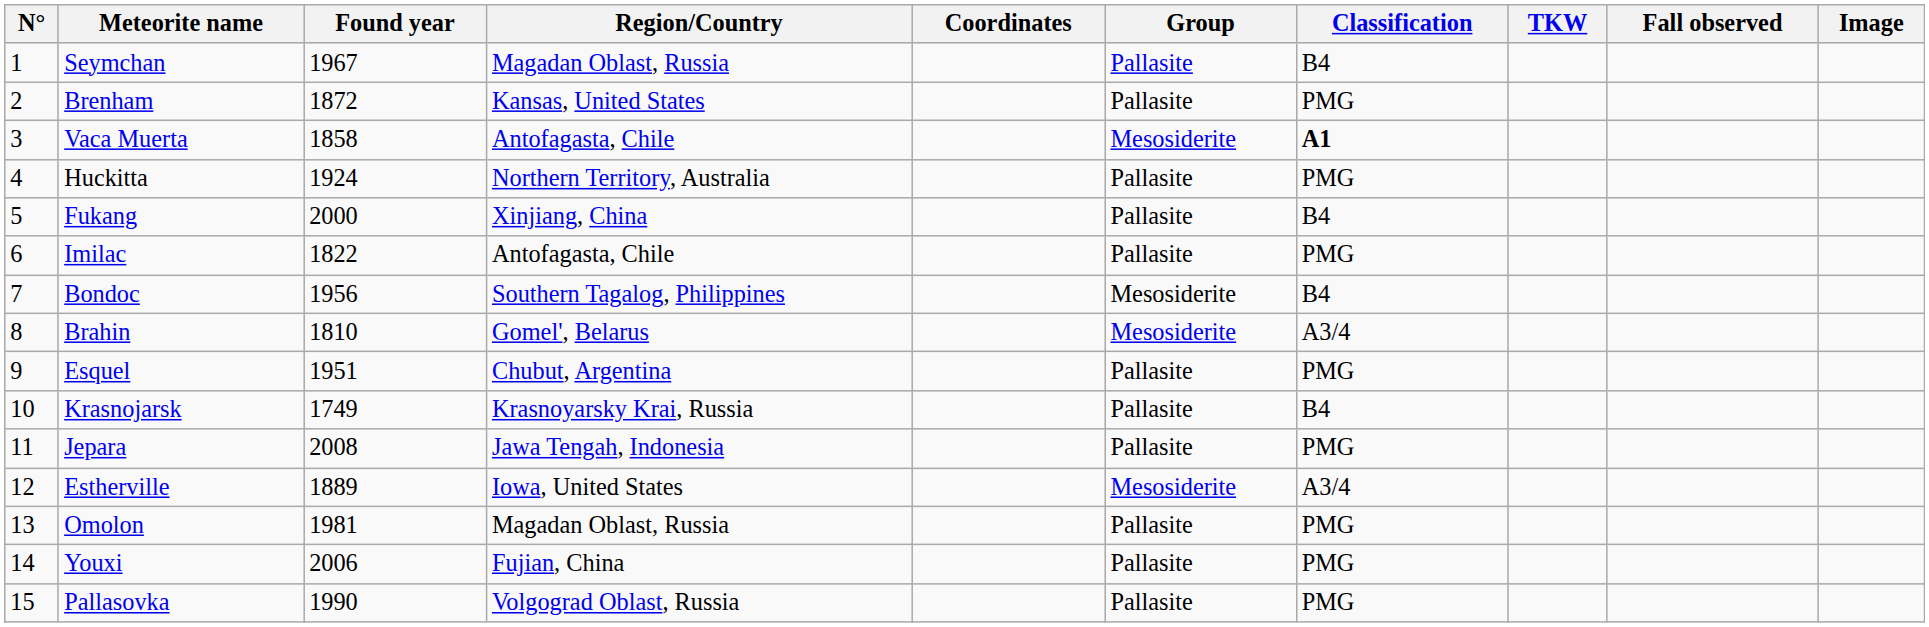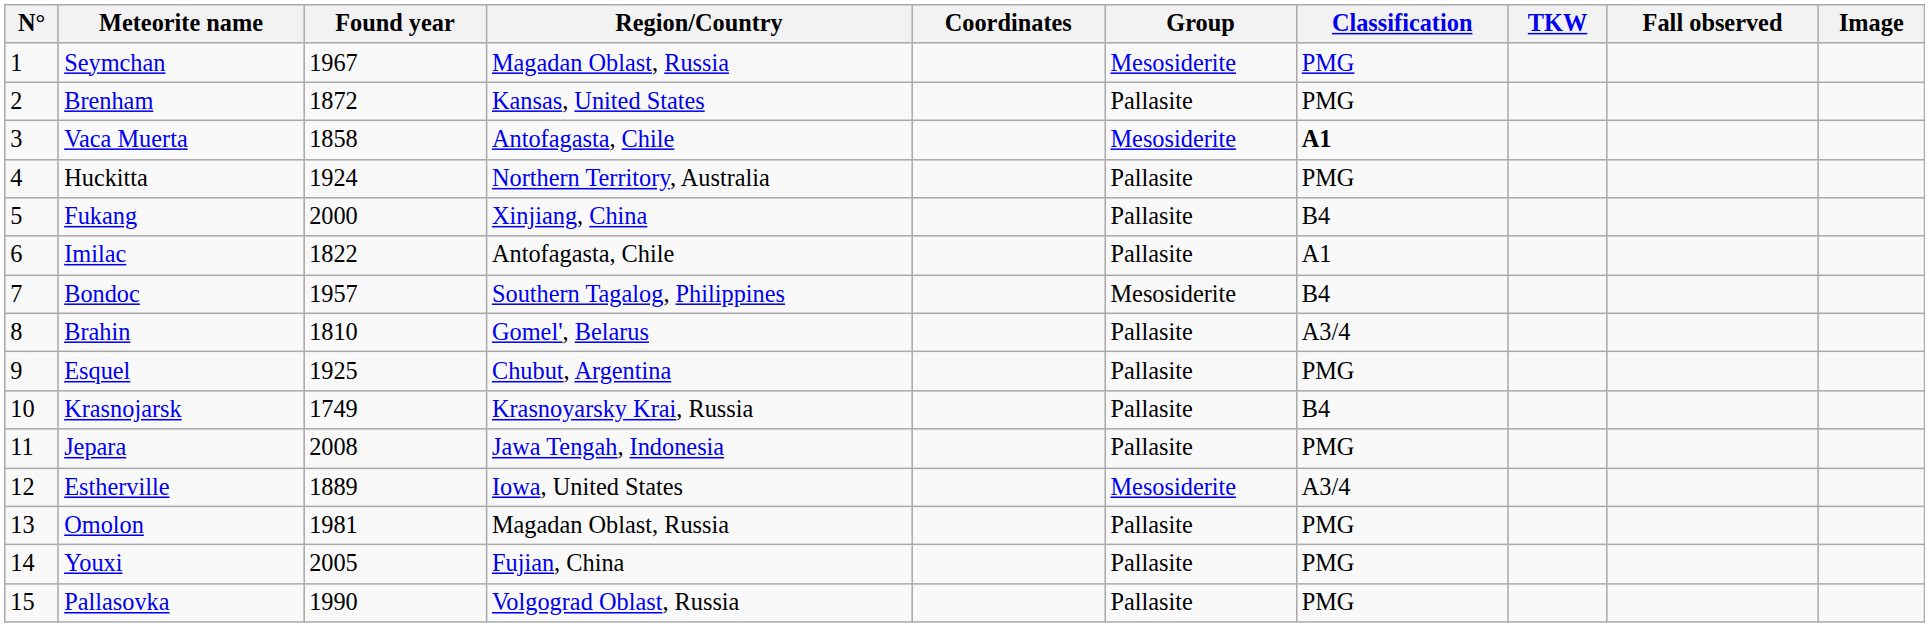 <table class="wikitable sortable" style="width:100%;margin:0.5em 0;">
 <tr>
 <th scope="col">N°</th>
 <th scope="col">Meteorite name</th>
 <th scope="col">Found year</th>
 <th scope="col">Region/Country</th>
 <th scope="col">Coordinates</th>
 <th scope="col">Group</th>
 <th scope="col"><a href='#'>Classification</a></th>
 <th scope="col"><a href='#'>TKW</a></th>
 <th scope="col">Fall observed</th>
 <th scope="col">Image</th>
 </tr>
 <tr>
 <td>1</td>
 <td><a href='#'>Seymchan</a></td>
 <td>1967</td>
 <td><a href='#'>Magadan Oblast</a>, <a href='#'>Russia</a></td>
 <td></td>
-<td><a href='#'>Pallasite</a></td>
-<td>B4</td>
+<td><a href='#'>Mesosiderite</a></td>
+<td><a href='#'>PMG</a></td>
 <td></td>
 <td></td>
 <td></td>
 </tr>
 <tr>
 <td>2</td>
 <td><a href='#'>Brenham</a></td>
 <td>1872</td>
 <td><a href='#'>Kansas</a>, <a href='#'>United States</a></td>
 <td></td>
 <td>Pallasite</td>
 <td>PMG</td>
 <td></td>
 <td></td>
 <td></td>
 </tr>
 <tr>
 <td>3</td>
 <td><a href='#'>Vaca Muerta</a></td>
 <td>1858</td>
 <td><a href='#'>Antofagasta</a>, <a href='#'>Chile</a></td>
 <td></td>
 <td><a href='#'>Mesosiderite</a></td>
 <td><strong>A1</strong></td>
 <td></td>
 <td></td>
 <td></td>
 </tr>
 <tr>
 <td>4</td>
 <td>Huckitta</td>
 <td>1924</td>
 <td><a href='#'>Northern Territory</a>, Australia</td>
 <td></td>
 <td>Pallasite</td>
 <td>PMG</td>
 <td></td>
 <td></td>
 <td></td>
 </tr>
 <tr>
 <td>5</td>
 <td><a href='#'>Fukang</a></td>
 <td>2000</td>
 <td><a href='#'>Xinjiang</a>, <a href='#'>China</a></td>
 <td></td>
 <td>Pallasite</td>
 <td>B4</td>
 <td></td>
 <td></td>
 <td></td>
 </tr>
 <tr>
 <td>6</td>
 <td><a href='#'>Imilac</a></td>
 <td>1822</td>
 <td>Antofagasta, Chile</td>
 <td></td>
 <td>Pallasite</td>
-<td>PMG</td>
+<td>A1</td>
 <td></td>
 <td></td>
 <td></td>
 </tr>
 <tr>
 <td>7</td>
 <td><a href='#'>Bondoc</a></td>
-<td>1956</td>
+<td>1957</td>
 <td><a href='#'>Southern Tagalog</a>, <a href='#'>Philippines</a></td>
 <td></td>
 <td>Mesosiderite</td>
 <td>B4</td>
 <td></td>
 <td></td>
 <td></td>
 </tr>
 <tr>
 <td>8</td>
 <td><a href='#'>Brahin</a></td>
 <td>1810</td>
 <td><a href='#'>Gomel'</a>, <a href='#'>Belarus</a></td>
 <td></td>
-<td><a href='#'>Mesosiderite</a></td>
+<td>Pallasite</td>
 <td>A3/4</td>
 <td></td>
 <td></td>
 <td></td>
 </tr>
 <tr>
 <td>9</td>
 <td><a href='#'>Esquel</a></td>
-<td>1951</td>
+<td>1925</td>
 <td><a href='#'>Chubut</a>, <a href='#'>Argentina</a></td>
 <td></td>
 <td>Pallasite</td>
 <td>PMG</td>
 <td></td>
 <td></td>
 <td></td>
 </tr>
 <tr>
 <td>10</td>
 <td><a href='#'>Krasnojarsk</a></td>
 <td>1749</td>
 <td><a href='#'>Krasnoyarsky Krai</a>, Russia</td>
 <td></td>
 <td>Pallasite</td>
 <td>B4</td>
 <td></td>
 <td></td>
 <td></td>
 </tr>
 <tr>
 <td>11</td>
 <td><a href='#'>Jepara</a></td>
 <td>2008</td>
 <td><a href='#'>Jawa Tengah</a>, <a href='#'>Indonesia</a></td>
 <td></td>
 <td>Pallasite</td>
 <td>PMG</td>
 <td></td>
 <td></td>
 <td></td>
 </tr>
 <tr>
 <td>12</td>
 <td><a href='#'>Estherville</a></td>
 <td>1889</td>
 <td><a href='#'>Iowa</a>, United States</td>
 <td></td>
 <td><a href='#'>Mesosiderite</a></td>
 <td>A3/4</td>
 <td></td>
 <td></td>
 <td></td>
 </tr>
 <tr>
 <td>13</td>
 <td><a href='#'>Omolon</a></td>
 <td>1981</td>
 <td>Magadan Oblast, Russia</td>
 <td></td>
 <td>Pallasite</td>
 <td>PMG</td>
 <td></td>
 <td></td>
 <td></td>
 </tr>
 <tr>
 <td>14</td>
 <td><a href='#'>Youxi</a></td>
-<td>2006</td>
+<td>2005</td>
 <td><a href='#'>Fujian</a>, China</td>
 <td></td>
 <td>Pallasite</td>
 <td>PMG</td>
 <td></td>
 <td></td>
 <td></td>
 </tr>
 <tr>
 <td>15</td>
 <td><a href='#'>Pallasovka</a></td>
 <td>1990</td>
 <td><a href='#'>Volgograd Oblast</a>, Russia</td>
 <td></td>
 <td>Pallasite</td>
 <td>PMG</td>
 <td></td>
 <td></td>
 <td></td>
 </tr>
 </table>
